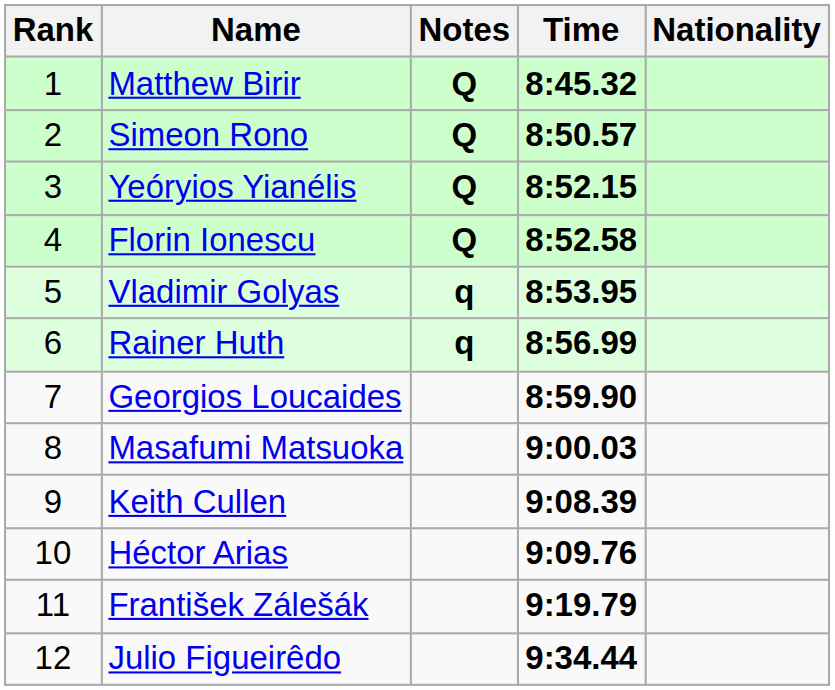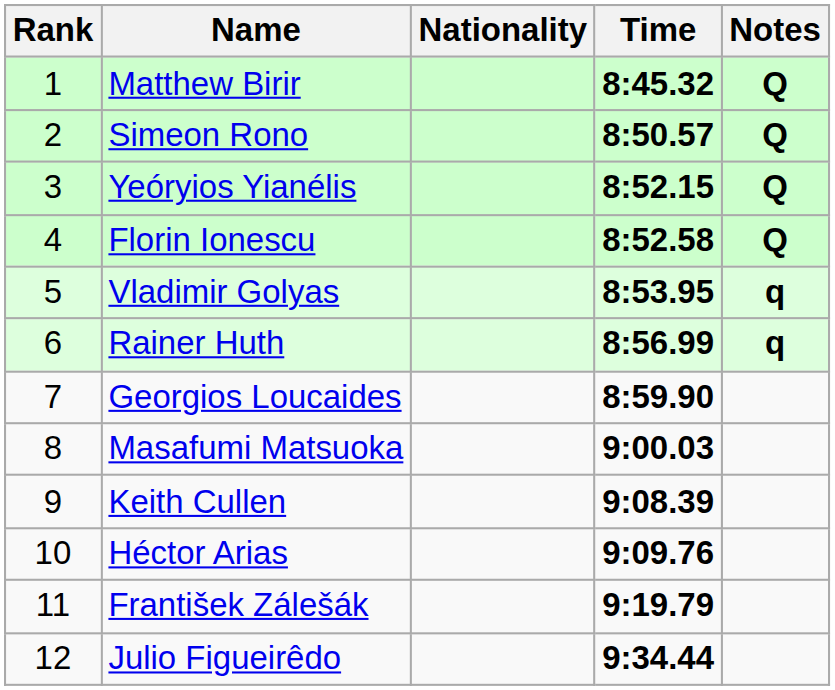 <table class="wikitable sortable" style="text-align:center">
 <tr>
 <th>Rank</th>
 <th>Name</th>
+<th>Nationality</th>
+<th>Time</th>
 <th>Notes</th>
-<th>Time</th>
-<th>Nationality</th>
 </tr>
 <tr bgcolor=ccffcc>
 <td>1</td>
 <td align=left><a href='#'>Matthew Birir</a></td>
+<td align=left></td>
+<td><strong>8:45.32</strong></td>
 <td><strong>Q</strong></td>
-<td><strong>8:45.32</strong></td>
-<td align=left></td>
 </tr>
 <tr bgcolor=ccffcc>
 <td>2</td>
 <td align=left><a href='#'>Simeon Rono</a></td>
+<td align=left></td>
+<td><strong>8:50.57</strong></td>
 <td><strong>Q</strong></td>
-<td><strong>8:50.57</strong></td>
-<td align=left></td>
 </tr>
 <tr bgcolor=ccffcc>
 <td>3</td>
 <td align=left><a href='#'>Yeóryios Yianélis</a></td>
+<td align=left></td>
+<td><strong>8:52.15</strong></td>
 <td><strong>Q</strong></td>
-<td><strong>8:52.15</strong></td>
-<td align=left></td>
 </tr>
 <tr bgcolor=ccffcc>
 <td>4</td>
 <td align=left><a href='#'>Florin Ionescu</a></td>
+<td align=left></td>
+<td><strong>8:52.58</strong></td>
 <td><strong>Q</strong></td>
-<td><strong>8:52.58</strong></td>
-<td align=left></td>
 </tr>
 <tr bgcolor=ddffdd>
 <td>5</td>
 <td align=left><a href='#'>Vladimir Golyas</a></td>
+<td align=left></td>
+<td><strong>8:53.95</strong></td>
 <td><strong>q</strong></td>
-<td><strong>8:53.95</strong></td>
-<td align=left></td>
 </tr>
 <tr bgcolor=ddffdd>
 <td>6</td>
 <td align=left><a href='#'>Rainer Huth</a></td>
+<td align=left></td>
+<td><strong>8:56.99</strong></td>
 <td><strong>q</strong></td>
-<td><strong>8:56.99</strong></td>
-<td align=left></td>
 </tr>
 <tr>
 <td>7</td>
 <td align=left><a href='#'>Georgios Loucaides</a></td>
+<td align=left></td>
+<td><strong>8:59.90</strong></td>
 <td></td>
-<td><strong>8:59.90</strong></td>
-<td align=left></td>
 </tr>
 <tr>
 <td>8</td>
 <td align=left><a href='#'>Masafumi Matsuoka</a></td>
+<td align=left></td>
+<td><strong>9:00.03</strong></td>
 <td></td>
-<td><strong>9:00.03</strong></td>
-<td align=left></td>
 </tr>
 <tr>
 <td>9</td>
 <td align=left><a href='#'>Keith Cullen</a></td>
+<td align=left></td>
+<td><strong>9:08.39</strong></td>
 <td></td>
-<td><strong>9:08.39</strong></td>
-<td align=left></td>
 </tr>
 <tr>
 <td>10</td>
 <td align=left><a href='#'>Héctor Arias</a></td>
+<td align=left></td>
+<td><strong>9:09.76</strong></td>
 <td></td>
-<td><strong>9:09.76</strong></td>
-<td align=left></td>
 </tr>
 <tr>
 <td>11</td>
 <td align=left><a href='#'>František Zálešák</a></td>
+<td align=left></td>
+<td><strong>9:19.79</strong></td>
 <td></td>
-<td><strong>9:19.79</strong></td>
-<td align=left></td>
 </tr>
 <tr>
 <td>12</td>
 <td align=left><a href='#'>Julio Figueirêdo</a></td>
+<td align=left></td>
+<td><strong>9:34.44</strong></td>
 <td></td>
-<td><strong>9:34.44</strong></td>
-<td align=left></td>
 </tr>
 </table>
